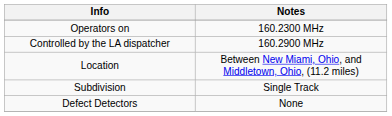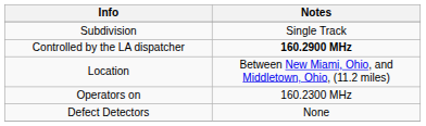 <table class="wikitable" style="text-align:center;">
 <tr>
 <th width="300">Info</th>
 <th width="300">Notes</th>
 </tr>
 <tr style="background:#ddd;"{| class="wikitable" style="text-align:center;">
 </tr>
 <tr>
-<td>Operators on</td>
-<td>160.2300 MHz</td>
+<td>Subdivision</td>
+<td>Single Track</td>
 </tr>
 <tr>
 <td>Controlled by the LA dispatcher</td>
-<td>160.2900 MHz</td>
+<td><strong>160.2900 MHz</strong></td>
 </tr>
 <tr>
 <td>Location</td>
 <td>Between <a href='#'>New Miami, Ohio</a>, and <a href='#'>Middletown, Ohio</a>, (11.2 miles)</td>
 </tr>
 <tr>
-<td>Subdivision</td>
-<td>Single Track</td>
+<td>Operators on</td>
+<td>160.2300 MHz</td>
 </tr>
 <tr>
 <td>Defect Detectors</td>
 <td>None</td>
 </tr>
 <tr>
 </tr>
 </table>
